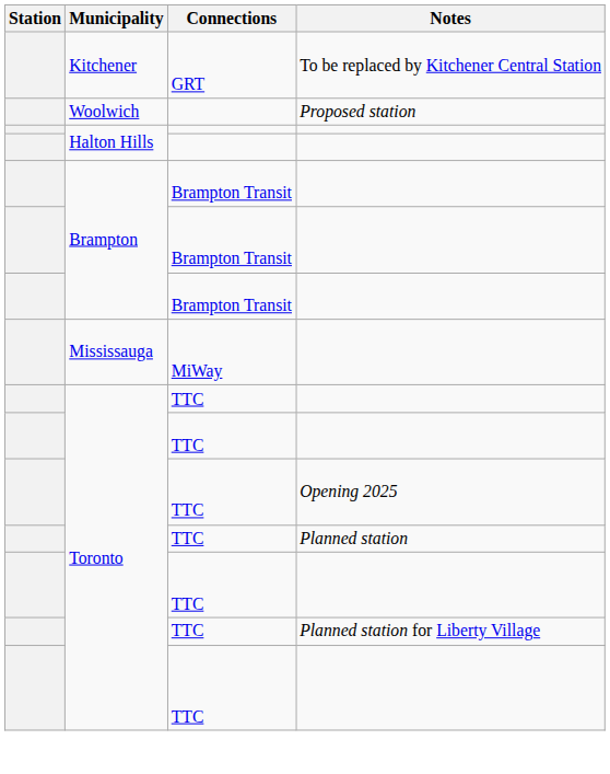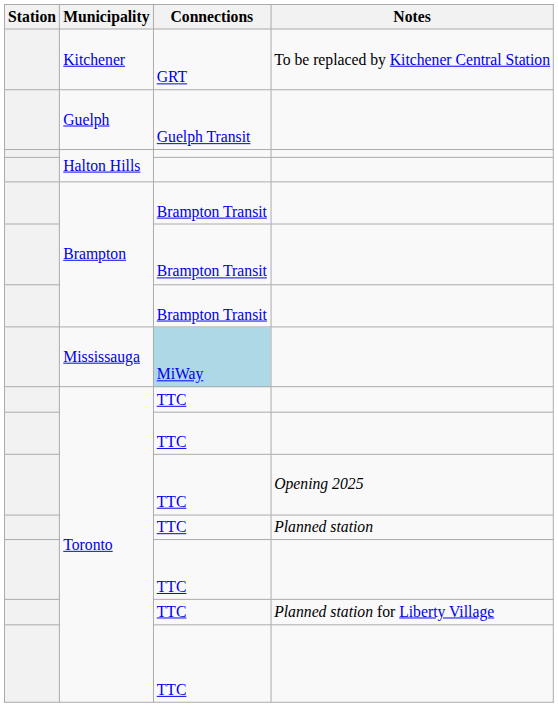 <table class="wikitable">
 <tr>
 <th>Station</th>
 <th>Municipality</th>
 <th>Connections</th>
 <th>Notes</th>
 </tr>
 <tr>
 <th></th>
 <td><a href='#'>Kitchener</a></td>
 <td>  <br>  <br> <a href='#'>GRT</a></td>
 <td>To be replaced by <a href='#'>Kitchener Central Station</a></td>
 </tr>
 <tr>
-<th><em></em></th>
-<td><a href='#'>Woolwich</a></td>
+<th></th>
+<td><a href='#'>Guelph</a></td>
+<td>  <br>   <br>  <a href='#'>Guelph Transit</a></td>
 <td></td>
-<td><em>Proposed station</em></td>
 </tr>
 <tr>
 <th></th>
 <td rowspan=2><a href='#'>Halton Hills</a></td>
 <td> </td>
 <td></td>
 </tr>
 <tr>
 <th></th>
 <td>  <br>  </td>
 <td></td>
 </tr>
 <tr>
 <th></th>
 <td rowspan=3><a href='#'>Brampton</a></td>
 <td>  <br> <a href='#'>Brampton Transit</a><br>  </td>
 <td></td>
 </tr>
 <tr>
 <th></th>
 <td>  <br>   <br>  <a href='#'>Brampton Transit</a><br>   </td>
 <td></td>
 </tr>
 <tr>
 <th></th>
 <td>  <br>  <a href='#'>Brampton Transit</a><br> </td>
 <td></td>
 </tr>
 <tr>
 <th></th>
 <td><a href='#'>Mississauga</a></td>
-<td> <br>    <br> <a href='#'>MiWay</a><br> </td>
+<td style="background: lightblue;"> <br>    <br> <a href='#'>MiWay</a><br> </td>
 <td></td>
 </tr>
 <tr>
 <th></th>
 <td rowspan=7><a href='#'>Toronto</a></td>
 <td> <a href='#'>TTC</a></td>
 <td></td>
 </tr>
 <tr>
 <th></th>
 <td>  <br> <a href='#'>TTC</a></td>
 <td></td>
 </tr>
 <tr>
 <th><em></em></th>
 <td>  <br> <br> <a href='#'>TTC</a></td>
 <td><em>Opening 2025</em></td>
 </tr>
 <tr>
 <th><em></em></th>
 <td> <a href='#'>TTC</a></td>
 <td><em>Planned station</em></td>
 </tr>
 <tr>
 <th></th>
 <td>  <br><br>  <a href='#'>TTC</a></td>
 <td></td>
 </tr>
 <tr>
 <th><em></em></th>
 <td> <a href='#'>TTC</a></td>
 <td><em>Planned station</em> for <a href='#'>Liberty Village</a></td>
 </tr>
 <tr>
 <th></th>
 <td>       <br>   <br> <br>  <a href='#'>TTC</a></td>
 <td></td>
 </tr>
 </table>
